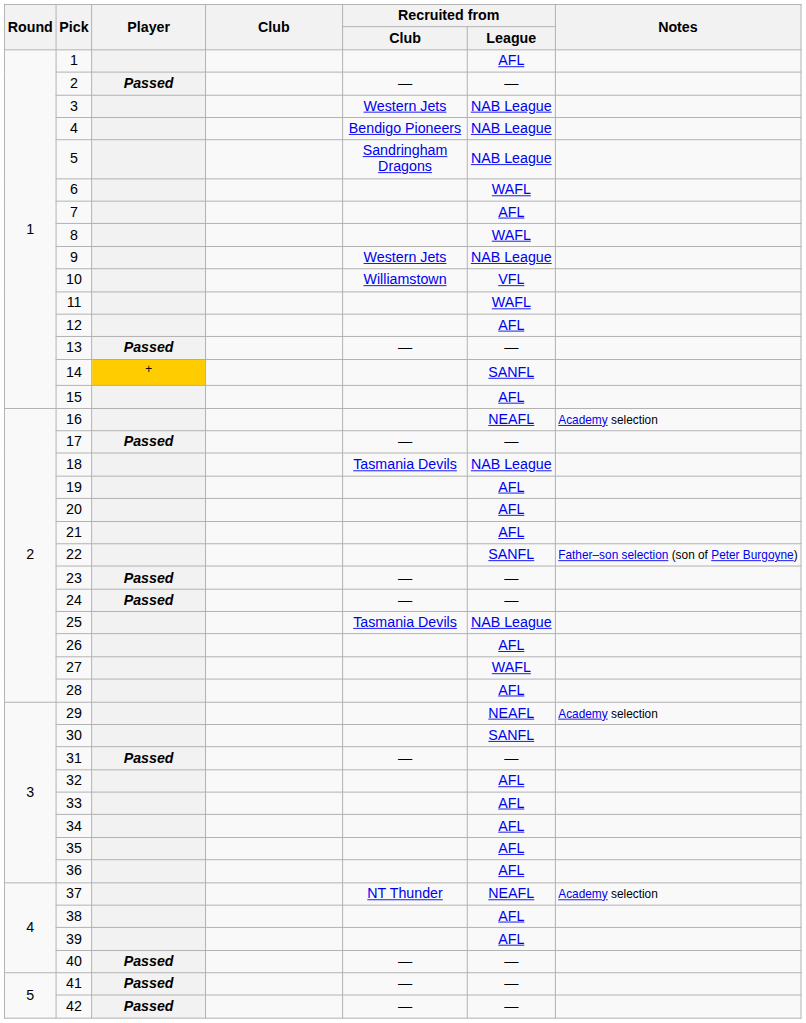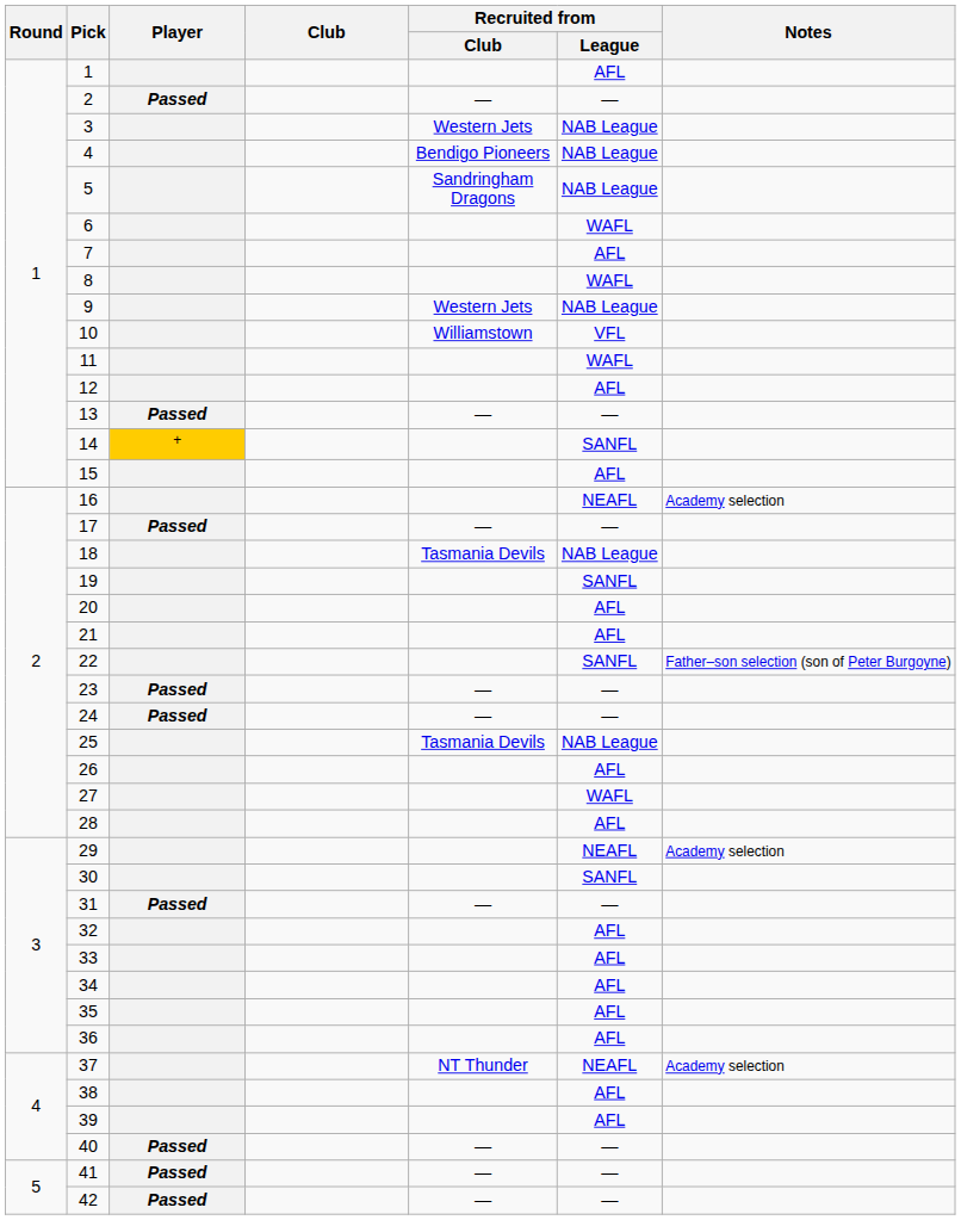 <table class="wikitable sortable plainrowheaders" style="text-align:center;">
 <tr>
 <th rowspan=2>Round</th>
 <th rowspan=2>Pick</th>
 <th rowspan=2 style="width: 90pt">Player</th>
 <th rowspan=2 style="width: 110pt">Club</th>
 <th colspan=2>Recruited from</th>
 <th class="unsortable" rowspan=2>Notes</th>
 </tr>
 <tr>
 <th style="width: 100pt">Club</th>
 <th>League</th>
 </tr>
 <tr>
 <td rowspan=15>1</td>
 <td>1</td>
 <th scope=row></th>
 <td></td>
 <td></td>
 <td><a href='#'>AFL</a></td>
 <td style="text-align:left;"></td>
 </tr>
 <tr>
 <td>2</td>
 <th scope=row><em>Passed</em></th>
 <td></td>
 <td>—</td>
 <td>—</td>
 <td style="text-align:left;"></td>
 </tr>
 <tr>
 <td>3</td>
 <th scope=row></th>
 <td></td>
 <td><a href='#'>Western Jets</a></td>
 <td><a href='#'>NAB League</a></td>
 <td style="text-align:left;"></td>
 </tr>
 <tr>
 <td>4</td>
 <th scope=row></th>
 <td></td>
 <td><a href='#'>Bendigo Pioneers</a></td>
 <td><a href='#'>NAB League</a></td>
 <td style="text-align:left;"></td>
 </tr>
 <tr>
 <td>5</td>
 <th scope=row></th>
 <td></td>
 <td><a href='#'>Sandringham Dragons</a></td>
 <td><a href='#'>NAB League</a></td>
 <td style="text-align:left;"></td>
 </tr>
 <tr>
 <td>6</td>
 <th scope=row></th>
 <td></td>
 <td></td>
 <td><a href='#'>WAFL</a></td>
 <td style="text-align:left;"></td>
 </tr>
 <tr>
 <td>7</td>
 <th scope=row></th>
 <td></td>
 <td></td>
 <td><a href='#'>AFL</a></td>
 <td align="left"></td>
 </tr>
 <tr>
 <td>8</td>
 <th scope=row></th>
 <td></td>
 <td></td>
 <td><a href='#'>WAFL</a></td>
 <td style="text-align:left;"></td>
 </tr>
 <tr>
 <td>9</td>
 <th scope=row></th>
 <td></td>
 <td><a href='#'>Western Jets</a></td>
 <td><a href='#'>NAB League</a></td>
 <td style="text-align:left;"></td>
 </tr>
 <tr>
 <td>10</td>
 <th scope=row></th>
 <td></td>
 <td><a href='#'>Williamstown</a></td>
 <td><a href='#'>VFL</a></td>
 <td style="text-align:left;"></td>
 </tr>
 <tr>
 <td>11</td>
 <th scope=row></th>
 <td></td>
 <td></td>
 <td><a href='#'>WAFL</a></td>
 <td style="text-align:left;"></td>
 </tr>
 <tr>
 <td>12</td>
 <th scope=row></th>
 <td></td>
 <td></td>
 <td><a href='#'>AFL</a></td>
 <td style="text-align:left;"></td>
 </tr>
 <tr>
 <td>13</td>
 <th scope=row><em>Passed</em></th>
 <td></td>
 <td>—</td>
 <td>—</td>
 <td style="text-align:left;"></td>
 </tr>
 <tr>
 <td>14</td>
 <td bgcolor="#FFCC00"><sup>+</sup></td>
 <td></td>
 <td></td>
 <td><a href='#'>SANFL</a></td>
 <td style="text-align:left;"></td>
 </tr>
 <tr>
 <td>15</td>
 <th scope=row></th>
 <td></td>
 <td></td>
 <td><a href='#'>AFL</a></td>
 <td style="text-align:left;"></td>
 </tr>
 <tr>
 <td rowspan=13>2</td>
 <td>16</td>
 <th scope=row></th>
 <td></td>
 <td></td>
 <td><a href='#'>NEAFL</a></td>
 <td style="text-align:left;"><small><a href='#'>Academy</a> selection</small></td>
 </tr>
 <tr>
 <td>17</td>
 <th scope=row><em>Passed</em></th>
 <td></td>
 <td>—</td>
 <td>—</td>
 <td style="text-align:left;"></td>
 </tr>
 <tr>
 <td>18</td>
 <th scope=row></th>
 <td></td>
 <td><a href='#'>Tasmania Devils</a></td>
 <td><a href='#'>NAB League</a></td>
 <td style="text-align:left;"></td>
 </tr>
 <tr>
 <td>19</td>
 <th scope=row></th>
 <td></td>
 <td></td>
-<td><a href='#'>AFL</a></td>
+<td><a href='#'>SANFL</a></td>
 <td style="text-align:left;"></td>
 </tr>
 <tr>
 <td>20</td>
 <th scope=row></th>
 <td></td>
 <td></td>
 <td><a href='#'>AFL</a></td>
 <td style="text-align:left;"></td>
 </tr>
 <tr>
 <td>21</td>
 <th scope=row></th>
 <td></td>
 <td></td>
 <td><a href='#'>AFL</a></td>
 <td style="text-align:left;"></td>
 </tr>
 <tr>
 <td>22</td>
 <th scope=row></th>
 <td></td>
 <td></td>
 <td><a href='#'>SANFL</a></td>
 <td style="text-align:left;"><small><a href='#'>Father–son selection</a> (son of <a href='#'>Peter Burgoyne</a>)</small></td>
 </tr>
 <tr>
 <td>23</td>
 <th scope=row><em>Passed</em></th>
 <td></td>
 <td>—</td>
 <td>—</td>
 <td style="text-align:left;"></td>
 </tr>
 <tr>
 <td>24</td>
 <th scope=row><em>Passed</em></th>
 <td></td>
 <td>—</td>
 <td>—</td>
 <td style="text-align:left;"></td>
 </tr>
 <tr>
 <td>25</td>
 <th scope=row></th>
 <td></td>
 <td><a href='#'>Tasmania Devils</a></td>
 <td><a href='#'>NAB League</a></td>
 <td style="text-align:left;"></td>
 </tr>
 <tr>
 <td>26</td>
 <th scope=row></th>
 <td></td>
 <td></td>
 <td><a href='#'>AFL</a></td>
 <td style="text-align:left;"></td>
 </tr>
 <tr>
 <td>27</td>
 <th scope=row></th>
 <td></td>
 <td></td>
 <td><a href='#'>WAFL</a></td>
 <td style="text-align:left;"></td>
 </tr>
 <tr>
 <td>28</td>
 <th scope=row></th>
 <td></td>
 <td></td>
 <td><a href='#'>AFL</a></td>
 <td style="text-align:left;"></td>
 </tr>
 <tr>
 <td rowspan=8>3</td>
 <td>29</td>
 <th scope=row></th>
 <td></td>
 <td></td>
 <td North East Australian Football League><a href='#'>NEAFL</a></td>
 <td style="text-align:left;"><small><a href='#'>Academy</a> selection</small></td>
 </tr>
 <tr>
 <td>30</td>
 <th scope=row></th>
 <td></td>
 <td></td>
 <td><a href='#'>SANFL</a></td>
 <td style="text-align:left;"></td>
 </tr>
 <tr>
 <td>31</td>
 <th scope=row><em>Passed</em></th>
 <td></td>
 <td>—</td>
 <td>—</td>
 <td style="text-align:left;"></td>
 </tr>
 <tr>
 <td>32</td>
 <th scope=row></th>
 <td></td>
 <td></td>
 <td><a href='#'>AFL</a></td>
 <td style="text-align:left;"></td>
 </tr>
 <tr>
 <td>33</td>
 <th scope=row></th>
 <td></td>
 <td></td>
 <td><a href='#'>AFL</a></td>
 <td style="text-align:left;"></td>
 </tr>
 <tr>
 <td>34</td>
 <th scope=row></th>
 <td></td>
 <td></td>
 <td><a href='#'>AFL</a></td>
 <td style="text-align:left;"></td>
 </tr>
 <tr>
 <td>35</td>
 <th scope=row></th>
 <td></td>
 <td></td>
 <td><a href='#'>AFL</a></td>
 <td style="text-align:left;"></td>
 </tr>
 <tr>
 <td>36</td>
 <th scope=row></th>
 <td></td>
 <td></td>
 <td><a href='#'>AFL</a></td>
 <td style="text-align:left;"></td>
 </tr>
 <tr>
 <td rowspan="4">4</td>
 <td>37</td>
 <th scope=row></th>
 <td></td>
 <td><a href='#'>NT Thunder</a></td>
 <td><a href='#'>NEAFL</a></td>
 <td style="text-align:left;"><small><a href='#'>Academy</a> selection</small></td>
 </tr>
 <tr>
 <td>38</td>
 <th scope=row></th>
 <td></td>
 <td></td>
 <td><a href='#'>AFL</a></td>
 <td></td>
 </tr>
 <tr>
 <td>39</td>
 <th scope=row></th>
 <td></td>
 <td></td>
 <td><a href='#'>AFL</a></td>
 <td></td>
 </tr>
 <tr>
 <td>40</td>
 <th scope=row><em>Passed</em></th>
 <td></td>
 <td>—</td>
 <td>—</td>
 <td></td>
 </tr>
 <tr>
 <td rowspan="2">5</td>
 <td>41</td>
 <th scope=row><em>Passed</em></th>
 <td></td>
 <td>—</td>
 <td>—</td>
 <td></td>
 </tr>
 <tr>
 <td>42</td>
 <th scope=row><em>Passed</em></th>
 <td></td>
 <td>—</td>
 <td>—</td>
 <td></td>
 </tr>
 </table>
